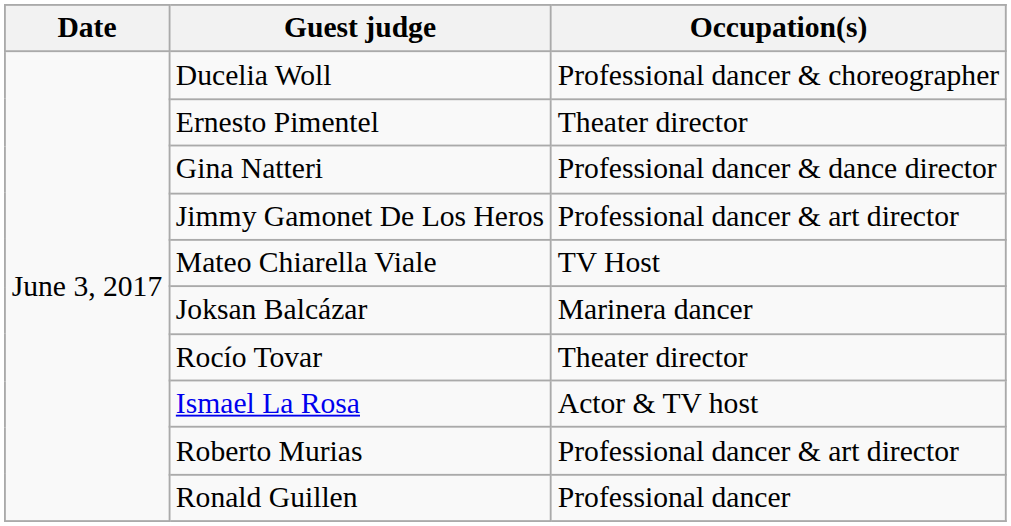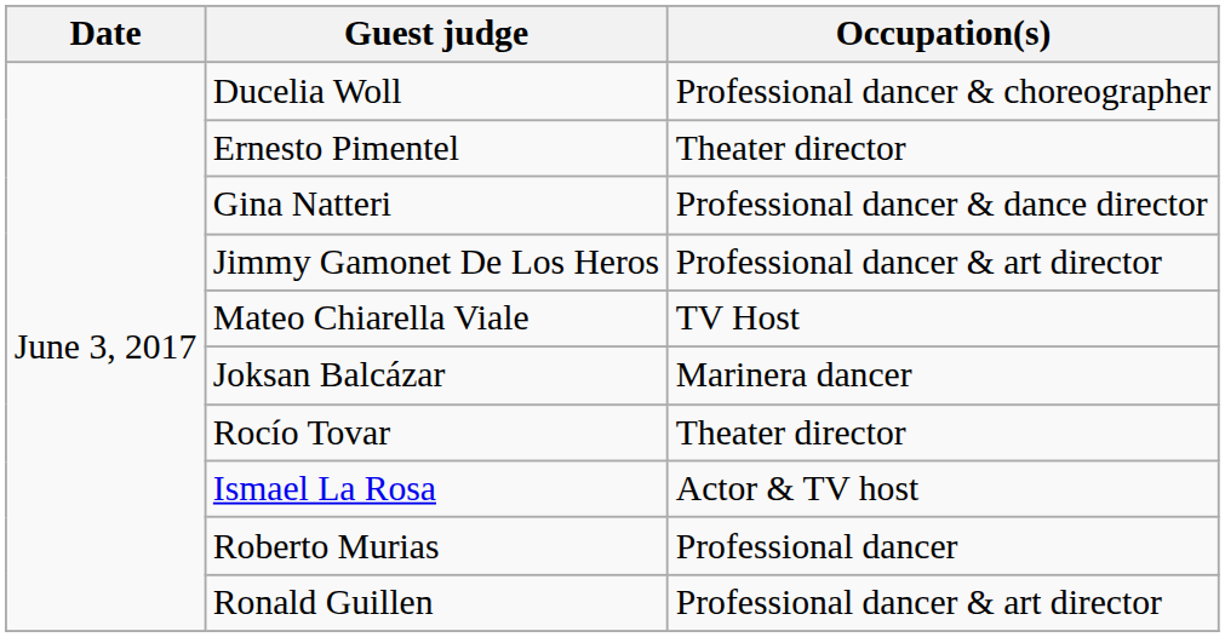 <table class="wikitable">
 <tr>
 <th>Date</th>
 <th>Guest judge</th>
 <th>Occupation(s)</th>
 </tr>
 <tr>
 <td rowspan=10>June 3, 2017</td>
 <td>Ducelia Woll</td>
 <td>Professional dancer & choreographer</td>
 </tr>
 <tr>
 <td>Ernesto Pimentel</td>
 <td>Theater director</td>
 </tr>
 <tr>
 <td>Gina Natteri</td>
 <td>Professional dancer & dance director</td>
 </tr>
 <tr>
 <td>Jimmy Gamonet De Los Heros</td>
 <td>Professional dancer & art director</td>
 </tr>
 <tr>
 <td>Mateo Chiarella Viale</td>
 <td>TV Host</td>
 </tr>
 <tr>
 <td>Joksan Balcázar</td>
 <td>Marinera dancer</td>
 </tr>
 <tr>
 <td>Rocío Tovar</td>
 <td>Theater director</td>
 </tr>
 <tr>
 <td><a href='#'>Ismael La Rosa</a></td>
 <td>Actor & TV host</td>
 </tr>
 <tr>
 <td>Roberto Murias</td>
-<td>Professional dancer & art director</td>
+<td>Professional dancer</td>
 </tr>
 <tr>
 <td>Ronald Guillen</td>
-<td>Professional dancer</td>
+<td>Professional dancer & art director</td>
 </tr>
 </table>
